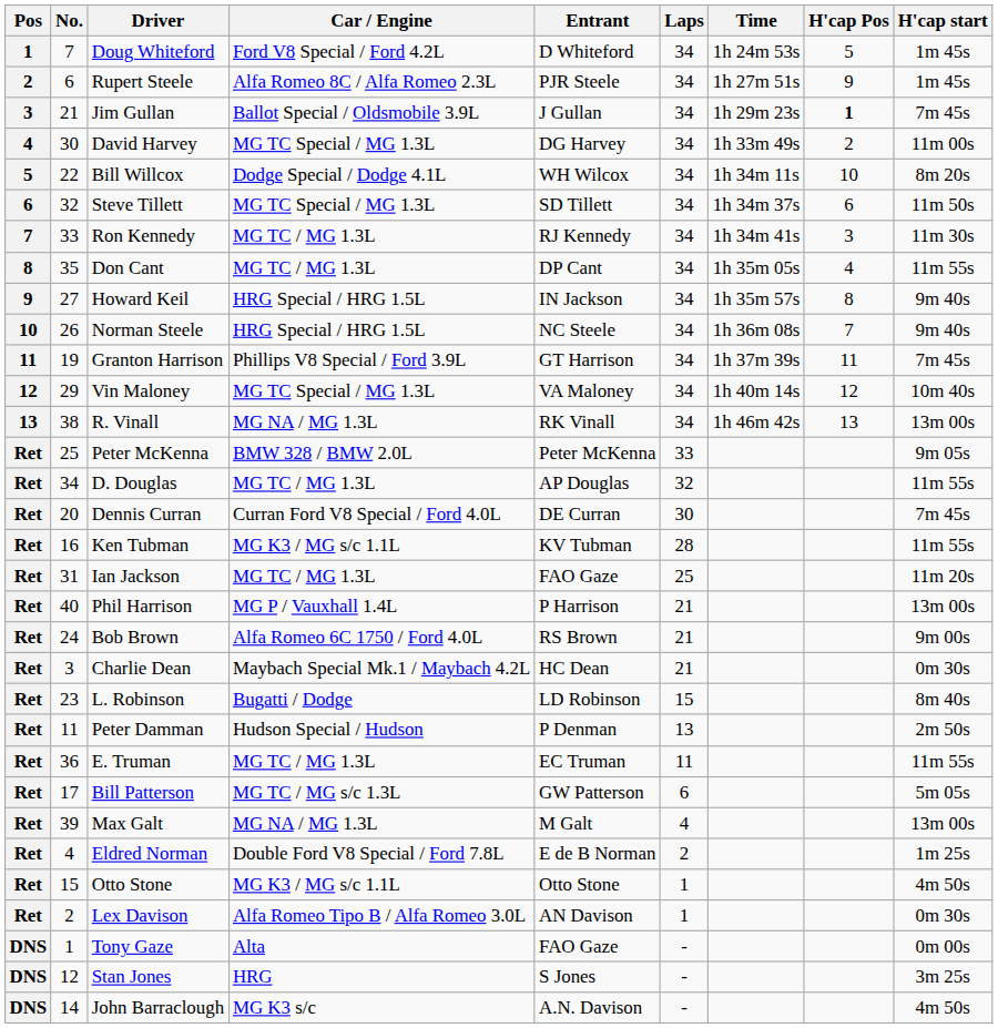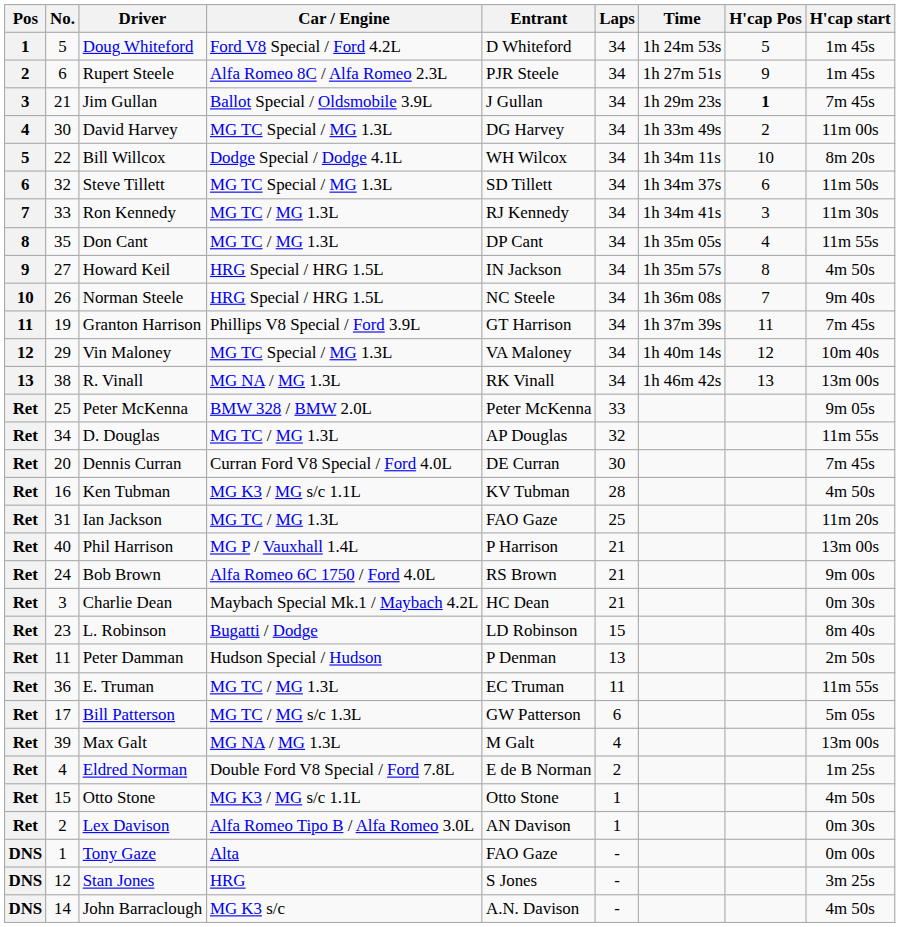 <table class="wikitable" style="font-size: 95%;">
 <tr>
 <th>Pos</th>
 <th>No.</th>
 <th>Driver</th>
 <th>Car / Engine</th>
 <th>Entrant</th>
 <th>Laps</th>
 <th>Time</th>
 <th>H'cap Pos</th>
 <th>H'cap start</th>
 </tr>
 <tr>
 <th>1</th>
-<td align="center">7</td>
+<td align="center">5</td>
 <td> <a href='#'>Doug Whiteford</a></td>
 <td><a href='#'>Ford V8</a> Special / <a href='#'>Ford</a> 4.2L</td>
 <td>D Whiteford</td>
 <td align="center">34</td>
 <td>1h 24m 53s</td>
 <td align="center">5</td>
 <td align="center">1m 45s</td>
 </tr>
 <tr>
 <th>2</th>
 <td align="center">6</td>
 <td> Rupert Steele</td>
 <td><a href='#'>Alfa Romeo 8C</a> / <a href='#'>Alfa Romeo</a> 2.3L</td>
 <td>PJR Steele</td>
 <td align="center">34</td>
 <td>1h 27m 51s</td>
 <td align="center">9</td>
 <td align="center">1m 45s</td>
 </tr>
 <tr>
 <th>3</th>
 <td align="center">21</td>
 <td> Jim Gullan</td>
 <td><a href='#'>Ballot</a> Special / <a href='#'>Oldsmobile</a> 3.9L</td>
 <td>J Gullan</td>
 <td align="center">34</td>
 <td>1h 29m 23s</td>
 <td align="center"><strong>1</strong></td>
 <td align="center">7m 45s</td>
 </tr>
 <tr>
 <th>4</th>
 <td align="center">30</td>
 <td> David Harvey</td>
 <td><a href='#'>MG TC</a> Special / <a href='#'>MG</a> 1.3L</td>
 <td>DG Harvey</td>
 <td align="center">34</td>
 <td>1h 33m 49s</td>
 <td align="center">2</td>
 <td align="center">11m 00s</td>
 </tr>
 <tr>
 <th>5</th>
 <td align="center">22</td>
 <td> Bill Willcox</td>
 <td><a href='#'>Dodge</a> Special / <a href='#'>Dodge</a> 4.1L</td>
 <td>WH Wilcox</td>
 <td align="center">34</td>
 <td>1h 34m 11s</td>
 <td align="center">10</td>
 <td align="center">8m 20s</td>
 </tr>
 <tr>
 <th>6</th>
 <td align="center">32</td>
 <td> Steve Tillett</td>
 <td><a href='#'>MG TC</a> Special / <a href='#'>MG</a> 1.3L</td>
 <td>SD Tillett</td>
 <td align="center">34</td>
 <td>1h 34m 37s</td>
 <td align="center">6</td>
 <td align="center">11m 50s</td>
 </tr>
 <tr>
 <th>7</th>
 <td align="center">33</td>
 <td> Ron Kennedy</td>
 <td><a href='#'>MG TC</a> / <a href='#'>MG</a> 1.3L</td>
 <td>RJ Kennedy</td>
 <td align="center">34</td>
 <td>1h 34m 41s</td>
 <td align="center">3</td>
 <td align="center">11m 30s</td>
 </tr>
 <tr>
 <th>8</th>
 <td align="center">35</td>
 <td> Don Cant</td>
 <td><a href='#'>MG TC</a> / <a href='#'>MG</a> 1.3L</td>
 <td>DP Cant</td>
 <td align="center">34</td>
 <td>1h 35m 05s</td>
 <td align="center">4</td>
 <td align="center">11m 55s</td>
 </tr>
 <tr>
 <th>9</th>
 <td align="center">27</td>
 <td> Howard Keil </td>
 <td><a href='#'>HRG</a> Special / HRG 1.5L</td>
 <td>IN Jackson</td>
 <td align="center">34</td>
 <td>1h 35m 57s</td>
 <td align="center">8</td>
-<td align="center">9m 40s</td>
+<td align="center">4m 50s</td>
 </tr>
 <tr>
 <th>10</th>
 <td align="center">26</td>
 <td> Norman Steele</td>
 <td><a href='#'>HRG</a> Special / HRG 1.5L</td>
 <td>NC Steele</td>
 <td align="center">34</td>
 <td>1h 36m 08s</td>
 <td align="center">7</td>
 <td align="center">9m 40s</td>
 </tr>
 <tr>
 <th>11</th>
 <td align="center">19</td>
 <td> Granton Harrison</td>
 <td>Phillips V8 Special / <a href='#'>Ford</a> 3.9L</td>
 <td>GT Harrison</td>
 <td align="center">34</td>
 <td>1h 37m 39s</td>
 <td align="center">11</td>
 <td align="center">7m 45s</td>
 </tr>
 <tr>
 <th>12</th>
 <td align="center">29</td>
 <td> Vin Maloney</td>
 <td><a href='#'>MG TC</a> Special / <a href='#'>MG</a> 1.3L</td>
 <td>VA Maloney</td>
 <td align="center">34</td>
 <td>1h 40m 14s</td>
 <td align="center">12</td>
 <td align="center">10m 40s</td>
 </tr>
 <tr>
 <th>13</th>
 <td align="center">38</td>
 <td> R. Vinall</td>
 <td><a href='#'>MG NA</a> / <a href='#'>MG</a> 1.3L</td>
 <td>RK Vinall</td>
 <td align="center">34</td>
 <td>1h 46m 42s</td>
 <td align="center">13</td>
 <td align="center">13m 00s</td>
 </tr>
 <tr>
 <th>Ret</th>
 <td align="center">25</td>
 <td> Peter McKenna</td>
 <td><a href='#'>BMW 328</a> / <a href='#'>BMW</a> 2.0L</td>
 <td>Peter McKenna</td>
 <td align="center">33</td>
 <td></td>
 <td></td>
 <td align="center">9m 05s</td>
 </tr>
 <tr>
 <th>Ret</th>
 <td align="center">34</td>
 <td> D. Douglas</td>
 <td><a href='#'>MG TC</a> / <a href='#'>MG</a> 1.3L</td>
 <td>AP Douglas</td>
 <td align="center">32</td>
 <td></td>
 <td></td>
 <td align="center">11m 55s</td>
 </tr>
 <tr>
 <th>Ret</th>
 <td align="center">20</td>
 <td> Dennis Curran</td>
 <td>Curran Ford V8 Special / <a href='#'>Ford</a> 4.0L</td>
 <td>DE Curran</td>
 <td align="center">30</td>
 <td></td>
 <td></td>
 <td align="center">7m 45s</td>
 </tr>
 <tr>
 <th>Ret</th>
 <td align="center">16</td>
 <td> Ken Tubman</td>
 <td><a href='#'>MG K3</a> / <a href='#'>MG</a> s/c 1.1L</td>
 <td>KV Tubman</td>
 <td align="center">28</td>
 <td></td>
 <td></td>
-<td align="center">11m 55s</td>
+<td align="center">4m 50s</td>
 </tr>
 <tr>
 <th>Ret</th>
 <td align="center">31</td>
 <td> Ian Jackson</td>
 <td><a href='#'>MG TC</a> / <a href='#'>MG</a> 1.3L</td>
 <td>FAO Gaze</td>
 <td align="center">25</td>
 <td></td>
 <td></td>
 <td align="center">11m 20s</td>
 </tr>
 <tr>
 <th>Ret</th>
 <td align="center">40</td>
 <td> Phil Harrison</td>
 <td><a href='#'>MG P</a> / <a href='#'>Vauxhall</a> 1.4L</td>
 <td>P Harrison</td>
 <td align="center">21</td>
 <td></td>
 <td></td>
 <td align="center">13m 00s</td>
 </tr>
 <tr>
 <th>Ret</th>
 <td align="center">24</td>
 <td> Bob Brown</td>
 <td><a href='#'>Alfa Romeo 6C 1750</a> / <a href='#'>Ford</a> 4.0L</td>
 <td>RS Brown</td>
 <td align="center">21</td>
 <td></td>
 <td></td>
 <td align="center">9m 00s</td>
 </tr>
 <tr>
 <th>Ret</th>
 <td align="center">3</td>
 <td> Charlie Dean</td>
 <td>Maybach Special Mk.1 / <a href='#'>Maybach</a> 4.2L</td>
 <td>HC Dean</td>
 <td align="center">21</td>
 <td></td>
 <td></td>
 <td align="center">0m 30s</td>
 </tr>
 <tr>
 <th>Ret</th>
 <td align="center">23</td>
 <td> L. Robinson</td>
 <td><a href='#'>Bugatti</a> / <a href='#'>Dodge</a></td>
 <td>LD Robinson</td>
 <td align="center">15</td>
 <td></td>
 <td></td>
 <td align="center">8m 40s</td>
 </tr>
 <tr>
 <th>Ret</th>
 <td align="center">11</td>
 <td> Peter Damman</td>
 <td>Hudson Special / <a href='#'>Hudson</a></td>
 <td>P Denman</td>
 <td align="center">13</td>
 <td></td>
 <td></td>
 <td align="center">2m 50s</td>
 </tr>
 <tr>
 <th>Ret</th>
 <td align="center">36</td>
 <td> E. Truman</td>
 <td><a href='#'>MG TC</a> / <a href='#'>MG</a> 1.3L</td>
 <td>EC Truman</td>
 <td align="center">11</td>
 <td></td>
 <td></td>
 <td align="center">11m 55s</td>
 </tr>
 <tr>
 <th>Ret</th>
 <td align="center">17</td>
 <td> <a href='#'>Bill Patterson</a></td>
 <td><a href='#'>MG TC</a> / <a href='#'>MG</a> s/c 1.3L</td>
 <td>GW Patterson</td>
 <td align="center">6</td>
 <td></td>
 <td></td>
 <td align="center">5m 05s</td>
 </tr>
 <tr>
 <th>Ret</th>
 <td align="center">39</td>
 <td> Max Galt</td>
 <td><a href='#'>MG NA</a> / <a href='#'>MG</a> 1.3L</td>
 <td>M Galt</td>
 <td align="center">4</td>
 <td></td>
 <td></td>
 <td align="center">13m 00s</td>
 </tr>
 <tr>
 <th>Ret</th>
 <td align="center">4</td>
 <td> <a href='#'>Eldred Norman</a></td>
 <td>Double Ford V8 Special / <a href='#'>Ford</a> 7.8L</td>
 <td>E de B Norman</td>
 <td align="center">2</td>
 <td></td>
 <td></td>
 <td align="center">1m 25s</td>
 </tr>
 <tr>
 <th>Ret</th>
 <td align="center">15</td>
 <td> Otto Stone</td>
 <td><a href='#'>MG K3</a> / <a href='#'>MG</a> s/c 1.1L</td>
 <td>Otto Stone</td>
 <td align="center">1</td>
 <td></td>
 <td></td>
 <td align="center">4m 50s</td>
 </tr>
 <tr>
 <th>Ret</th>
 <td align="center">2</td>
 <td> <a href='#'>Lex Davison</a></td>
 <td><a href='#'>Alfa Romeo Tipo B</a> / <a href='#'>Alfa Romeo</a> 3.0L</td>
 <td>AN Davison</td>
 <td align="center">1</td>
 <td></td>
 <td></td>
 <td align="center">0m 30s</td>
 </tr>
 <tr>
 <th>DNS</th>
 <td align="center">1</td>
 <td> <a href='#'>Tony Gaze</a></td>
 <td><a href='#'>Alta</a></td>
 <td>FAO Gaze</td>
 <td align="center">-</td>
 <td></td>
 <td></td>
 <td align="center">0m 00s</td>
 </tr>
 <tr>
 <th>DNS</th>
 <td align="center">12</td>
 <td> <a href='#'>Stan Jones</a></td>
 <td><a href='#'>HRG</a></td>
 <td>S Jones</td>
 <td align="center">-</td>
 <td></td>
 <td></td>
 <td align="center">3m 25s</td>
 </tr>
 <tr>
 <th>DNS</th>
 <td align="center">14</td>
 <td> John Barraclough</td>
 <td><a href='#'>MG K3</a> s/c</td>
 <td>A.N. Davison</td>
 <td align="center">-</td>
 <td></td>
 <td></td>
 <td align="center">4m 50s</td>
 </tr>
 <tr>
 </tr>
 </table>
